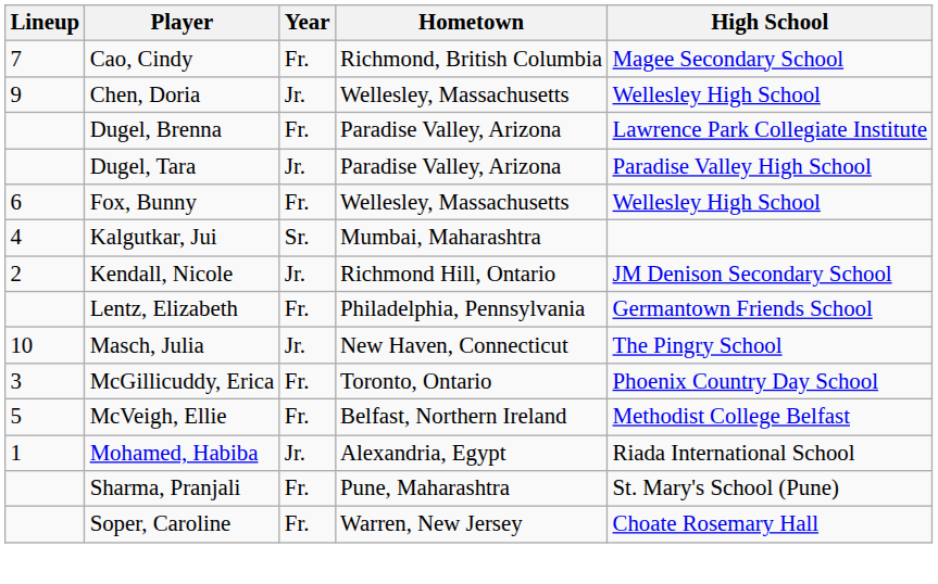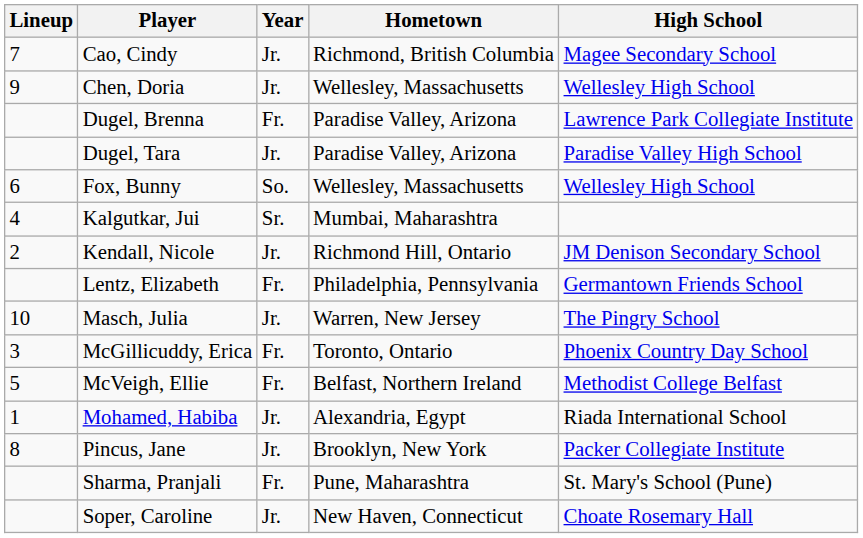 <table class="wikitable sortable">
 <tr>
 <th>Lineup</th>
 <th>Player</th>
 <th>Year</th>
 <th class=unsortable>Hometown</th>
 <th>High School</th>
 </tr>
 <tr>
 <td>7</td>
 <td>Cao, Cindy</td>
-<td>Fr.</td>
+<td>Jr.</td>
 <td>Richmond, British Columbia</td>
 <td><a href='#'>Magee Secondary School</a></td>
 </tr>
 <tr>
 <td>9</td>
 <td>Chen, Doria</td>
 <td>Jr.</td>
 <td>Wellesley, Massachusetts</td>
 <td><a href='#'>Wellesley High School</a></td>
 </tr>
 <tr>
 <td></td>
 <td>Dugel, Brenna</td>
 <td>Fr.</td>
 <td>Paradise Valley, Arizona</td>
 <td><a href='#'>Lawrence Park Collegiate Institute</a></td>
 </tr>
 <tr>
 <td></td>
 <td>Dugel, Tara</td>
 <td>Jr.</td>
 <td>Paradise Valley, Arizona</td>
 <td><a href='#'>Paradise Valley High School</a></td>
 </tr>
 <tr>
 <td>6</td>
 <td>Fox, Bunny</td>
-<td>Fr.</td>
+<td>So.</td>
 <td>Wellesley, Massachusetts</td>
 <td><a href='#'>Wellesley High School</a></td>
 </tr>
 <tr>
 <td>4</td>
 <td>Kalgutkar, Jui</td>
 <td>Sr.</td>
 <td>Mumbai, Maharashtra</td>
 <td></td>
 </tr>
 <tr>
 <td>2</td>
 <td>Kendall, Nicole</td>
 <td>Jr.</td>
 <td>Richmond Hill, Ontario</td>
 <td><a href='#'>JM Denison Secondary School</a></td>
 </tr>
 <tr>
 <td></td>
 <td>Lentz, Elizabeth</td>
 <td>Fr.</td>
 <td>Philadelphia, Pennsylvania</td>
 <td><a href='#'>Germantown Friends School</a></td>
 </tr>
 <tr>
 <td>10</td>
 <td>Masch, Julia</td>
 <td>Jr.</td>
-<td>New Haven, Connecticut</td>
+<td>Warren, New Jersey</td>
 <td><a href='#'>The Pingry School</a></td>
 </tr>
 <tr>
 <td>3</td>
 <td>McGillicuddy, Erica</td>
 <td>Fr.</td>
 <td>Toronto, Ontario</td>
 <td><a href='#'>Phoenix Country Day School</a></td>
 </tr>
 <tr>
 <td>5</td>
 <td>McVeigh, Ellie</td>
 <td>Fr.</td>
 <td>Belfast, Northern Ireland</td>
 <td><a href='#'>Methodist College Belfast</a></td>
 </tr>
 <tr>
 <td>1</td>
 <td><a href='#'>Mohamed, Habiba</a></td>
 <td>Jr.</td>
 <td>Alexandria, Egypt</td>
 <td>Riada International School</td>
 </tr>
 <tr>
+<td>8</td>
+<td>Pincus, Jane</td>
+<td>Jr.</td>
+<td>Brooklyn, New York</td>
+<td><a href='#'>Packer Collegiate Institute</a></td>
+</tr>
+<tr>
 <td></td>
 <td>Sharma, Pranjali</td>
 <td>Fr.</td>
 <td>Pune, Maharashtra</td>
 <td St. Mary's School, Pune>St. Mary's School (Pune)</td>
 </tr>
 <tr>
 <td></td>
 <td>Soper, Caroline</td>
-<td>Fr.</td>
-<td>Warren, New Jersey</td>
+<td>Jr.</td>
+<td>New Haven, Connecticut</td>
 <td><a href='#'>Choate Rosemary Hall</a></td>
 </tr>
 </table>
